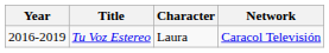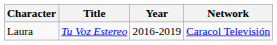 <table class="wikitable">
 <tr>
+<th>Character</th>
+<th>Title</th>
 <th>Year</th>
-<th>Title</th>
-<th>Character</th>
 <th>Network</th>
 </tr>
 <tr>
+<td>Laura</td>
+<td><em><a href='#'>Tu Voz Estereo</a></em></td>
 <td>2016-2019</td>
-<td><em><a href='#'>Tu Voz Estereo</a></em></td>
-<td>Laura</td>
 <td><a href='#'>Caracol Televisión</a></td>
 </tr>
 </table>
